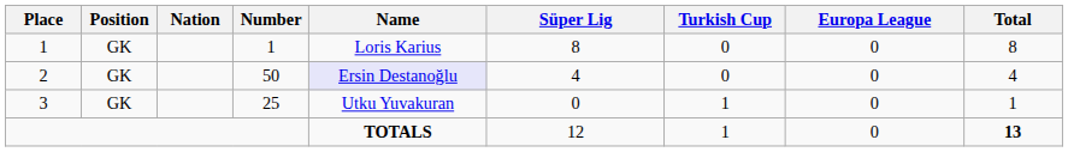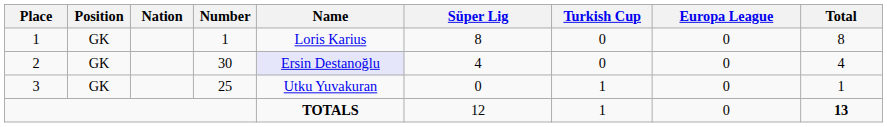 <table class="wikitable" style="font-size: 95%; text-align: center;">
 <tr>
 <th width=60>Place</th>
 <th width=60>Position</th>
 <th width=60>Nation</th>
 <th width=60>Number</th>
 <th width=150>Name</th>
 <th width=150><a href='#'>Süper Lig</a></th>
 <th width=100><a href='#'>Turkish Cup</a></th>
 <th width=150><a href='#'>Europa League</a></th>
 <th width=80>Total</th>
 </tr>
 <tr>
 <td>1</td>
 <td>GK</td>
 <td></td>
 <td>1</td>
 <td><a href='#'>Loris Karius</a></td>
 <td>8</td>
 <td>0</td>
 <td>0</td>
 <td>8</td>
 </tr>
 <tr>
 <td>2</td>
 <td>GK</td>
 <td></td>
-<td>50</td>
+<td>30</td>
 <td style="background: lavender;"><a href='#'>Ersin Destanoğlu</a></td>
 <td>4</td>
 <td>0</td>
 <td>0</td>
 <td>4</td>
 </tr>
 <tr>
 <td>3</td>
 <td>GK</td>
 <td></td>
 <td>25</td>
 <td><a href='#'>Utku Yuvakuran</a></td>
 <td>0</td>
 <td>1</td>
 <td>0</td>
 <td>1</td>
 </tr>
 <tr>
 <td colspan="4"></td>
 <td><strong>TOTALS</strong></td>
 <td>12</td>
 <td>1</td>
 <td>0</td>
 <td><strong>13</strong></td>
 </tr>
 </table>
